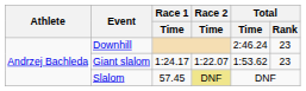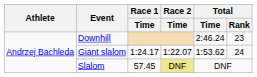 <table class="wikitable" style="font-size:90%">
 <tr>
 <th rowspan="2">Athlete</th>
 <th rowspan="2">Event</th>
 <th>Race 1</th>
 <th>Race 2</th>
 <th colspan="2">Total</th>
 </tr>
 <tr>
 <th>Time</th>
 <th>Time</th>
 <th>Time</th>
 <th>Rank</th>
 </tr>
 <tr>
 <td rowspan=3><a href='#'>Andrzej Bachleda</a></td>
 <td><a href='#'>Downhill</a></td>
 <td colspan="2" bgcolor="wheat"></td>
 <td align="center">2:46.24</td>
 <td align="center">23</td>
 </tr>
 <tr>
 <td><a href='#'>Giant slalom</a></td>
 <td align="center">1:24.17</td>
 <td align="center">1:22.07</td>
 <td align="center">1:53.62</td>
-<td align="center">23</td>
+<td align="center">24</td>
 </tr>
 <tr>
 <td><a href='#'>Slalom</a></td>
 <td align="center">57.45</td>
 <td align="center" style="background: khaki;">DNF</td>
 <td align="center" colspan=2>DNF</td>
 </tr>
 </table>
